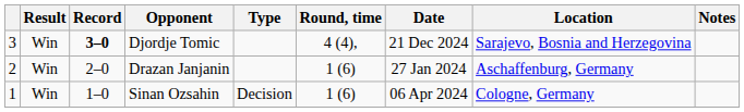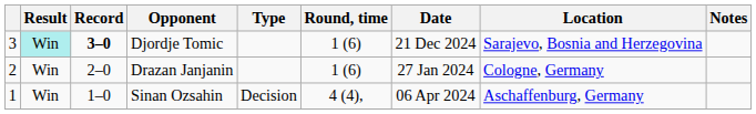 <table class="wikitable" style="text-align:center; font-size:95%">
 <tr>
 <th></th>
 <th>Result</th>
 <th>Record</th>
 <th>Opponent</th>
 <th>Type</th>
 <th>Round, time</th>
 <th>Date</th>
 <th>Location</th>
 <th>Notes</th>
 </tr>
 <tr>
 <td>3</td>
-<td>Win</td>
+<td style="background: paleturquoise;">Win</td>
 <td><strong>3–0</strong></td>
 <td style="text-align:left;"> Djordje Tomic</td>
 <td></td>
-<td>4 (4), </td>
+<td>1 (6) </td>
 <td>21 Dec 2024</td>
 <td style="text-align:left;"> <a href='#'>Sarajevo</a>, <a href='#'>Bosnia and Herzegovina</a></td>
 <td></td>
 </tr>
 <tr>
 <td>2</td>
 <td>Win</td>
 <td>2–0</td>
 <td style="text-align:left;"> Drazan Janjanin</td>
 <td></td>
 <td>1 (6) </td>
 <td>27 Jan 2024</td>
-<td style="text-align:left;"> <a href='#'>Aschaffenburg</a>, <a href='#'>Germany</a></td>
+<td style="text-align:left;"> <a href='#'>Cologne</a>, <a href='#'>Germany</a></td>
 <td></td>
 </tr>
 <tr>
 <td>1</td>
 <td>Win</td>
 <td>1–0</td>
 <td style="text-align:left;"> Sinan Ozsahin</td>
 <td>Decision</td>
-<td>1 (6) </td>
+<td>4 (4), </td>
 <td>06 Apr 2024</td>
-<td style="text-align:left;"> <a href='#'>Cologne</a>, <a href='#'>Germany</a></td>
+<td style="text-align:left;"> <a href='#'>Aschaffenburg</a>, <a href='#'>Germany</a></td>
 <td></td>
 </tr>
 <tr>
 </tr>
 </table>
